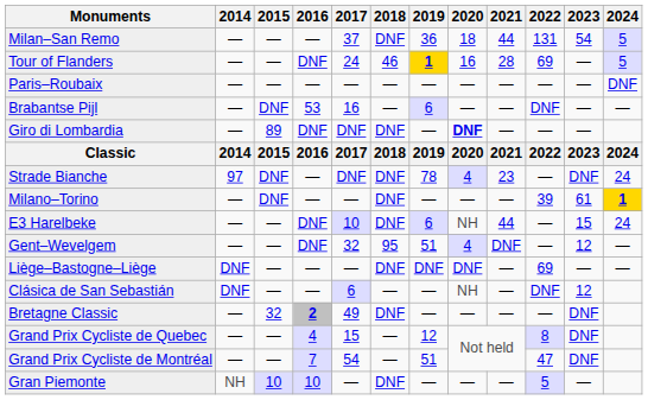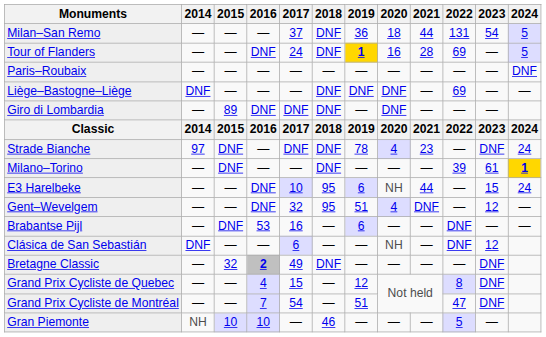 <table class="wikitable">
 <tr>
 <th>Monuments</th>
 <th scope="col">2014</th>
 <th scope="col">2015</th>
 <th scope="col">2016</th>
 <th scope="col">2017</th>
 <th scope="col">2018</th>
 <th scope="col">2019</th>
 <th scope="col">2020</th>
 <th scope="col">2021</th>
 <th scope="col">2022</th>
 <th scope="col">2023</th>
 <th scope="col">2024</th>
 </tr>
 <tr style="text-align:center;">
 <td style="text-align:left; background:#efefef;"><a href='#'>Milan–San Remo</a></td>
 <td>—</td>
 <td>—</td>
 <td>—</td>
 <td><a href='#'>37</a></td>
 <td><a href='#'>DNF</a></td>
 <td><a href='#'>36</a></td>
 <td><a href='#'>18</a></td>
 <td><a href='#'>44</a></td>
 <td><a href='#'>131</a></td>
 <td><a href='#'>54</a></td>
 <td style="background:#ddf;"><a href='#'>5</a></td>
 </tr>
 <tr style="text-align:center;">
 <td style="text-align:left; background:#efefef;"><a href='#'>Tour of Flanders</a></td>
 <td>—</td>
 <td>—</td>
 <td><a href='#'>DNF</a></td>
 <td><a href='#'>24</a></td>
-<td><a href='#'>46</a></td>
+<td><a href='#'>DNF</a></td>
 <td style="background:gold;"><a href='#'><strong>1</strong></a></td>
 <td><a href='#'>16</a></td>
 <td><a href='#'>28</a></td>
 <td><a href='#'>69</a></td>
 <td>—</td>
 <td style="background:#ddf;"><a href='#'>5</a></td>
 </tr>
 <tr style="text-align:center;">
 <td style="text-align:left; background:#efefef;"><a href='#'>Paris–Roubaix</a></td>
 <td>—</td>
 <td>—</td>
 <td>—</td>
 <td>—</td>
 <td>—</td>
 <td>—</td>
 <td>—</td>
 <td>—</td>
 <td>—</td>
 <td>—</td>
 <td><a href='#'>DNF</a></td>
 </tr>
 <tr style="text-align:center;">
-<td style="text-align:left; background:#efefef;"><a href='#'>Brabantse Pijl</a></td>
+<td style="text-align:left; background:#efefef;"><a href='#'>Liège–Bastogne–Liège</a></td>
+<td><a href='#'>DNF</a></td>
 <td>—</td>
-<td><a href='#'>DNF</a></td>
-<td><a href='#'>53</a></td>
-<td><a href='#'>16</a></td>
-<td>—</td>
-<td style="background:#ddf;"><a href='#'>6</a></td>
 <td>—</td>
 <td>—</td>
 <td><a href='#'>DNF</a></td>
+<td><a href='#'>DNF</a></td>
+<td><a href='#'>DNF</a></td>
+<td>—</td>
+<td><a href='#'>69</a></td>
 <td>—</td>
 <td>—</td>
 </tr>
 <tr style="text-align:center;">
 <td style="text-align:left; background:#efefef;"><a href='#'>Giro di Lombardia</a></td>
 <td>—</td>
 <td><a href='#'>89</a></td>
 <td><a href='#'>DNF</a></td>
 <td><a href='#'>DNF</a></td>
 <td><a href='#'>DNF</a></td>
 <td>—</td>
-<td><strong><a href='#'>DNF</a></strong></td>
+<td><a href='#'>DNF</a></td>
 <td>—</td>
 <td>—</td>
 <td>—</td>
 <td></td>
 </tr>
 <tr>
 <th>Classic</th>
 <th scope="col">2014</th>
 <th scope="col">2015</th>
 <th scope="col">2016</th>
 <th scope="col">2017</th>
 <th scope="col">2018</th>
 <th scope="col">2019</th>
 <th scope="col">2020</th>
 <th scope="col">2021</th>
 <th scope="col">2022</th>
 <th scope="col">2023</th>
 <th scope="col">2024</th>
 </tr>
 <tr style="text-align:center;">
 <td style="text-align:left; background:#efefef;"><a href='#'>Strade Bianche</a></td>
 <td><a href='#'>97</a></td>
 <td><a href='#'>DNF</a></td>
 <td>—</td>
 <td><a href='#'>DNF</a></td>
 <td><a href='#'>DNF</a></td>
 <td><a href='#'>78</a></td>
 <td style="background:#ddf;"><a href='#'>4</a></td>
 <td><a href='#'>23</a></td>
 <td>—</td>
 <td><a href='#'>DNF</a></td>
 <td><a href='#'>24</a></td>
 </tr>
 <tr style="text-align:center;">
 <td style="text-align:left; background:#efefef;"><a href='#'>Milano–Torino</a></td>
 <td>—</td>
 <td><a href='#'>DNF</a></td>
 <td>—</td>
 <td>—</td>
 <td><a href='#'>DNF</a></td>
 <td>—</td>
 <td>—</td>
 <td>—</td>
 <td><a href='#'>39</a></td>
 <td><a href='#'>61</a></td>
 <td style="background:gold;"><a href='#'><strong>1</strong></a></td>
 </tr>
 <tr style="text-align:center;">
 <td style="text-align:left; background:#efefef;"><a href='#'>E3 Harelbeke</a></td>
 <td>—</td>
 <td>—</td>
 <td><a href='#'>DNF</a></td>
 <td style="background:#ddf;"><a href='#'>10</a></td>
-<td><a href='#'>DNF</a></td>
+<td><a href='#'>95</a></td>
 <td style="background:#ddf;"><a href='#'>6</a></td>
 <td style="color:#4d4d4d;">NH</td>
 <td><a href='#'>44</a></td>
 <td>—</td>
 <td><a href='#'>15</a></td>
 <td><a href='#'>24</a></td>
 </tr>
 <tr style="text-align:center;">
 <td style="text-align:left; background:#efefef;"><a href='#'>Gent–Wevelgem</a></td>
 <td>—</td>
 <td>—</td>
 <td><a href='#'>DNF</a></td>
 <td><a href='#'>32</a></td>
 <td><a href='#'>95</a></td>
 <td><a href='#'>51</a></td>
 <td style="background:#ddf;"><a href='#'>4</a></td>
 <td><a href='#'>DNF</a></td>
 <td>—</td>
 <td><a href='#'>12</a></td>
 <td>—</td>
 </tr>
 <tr style="text-align:center;">
-<td style="text-align:left; background:#efefef;"><a href='#'>Liège–Bastogne–Liège</a></td>
+<td style="text-align:left; background:#efefef;"><a href='#'>Brabantse Pijl</a></td>
+<td>—</td>
 <td><a href='#'>DNF</a></td>
+<td><a href='#'>53</a></td>
+<td><a href='#'>16</a></td>
 <td>—</td>
+<td style="background:#ddf;"><a href='#'>6</a></td>
 <td>—</td>
 <td>—</td>
 <td><a href='#'>DNF</a></td>
-<td><a href='#'>DNF</a></td>
-<td><a href='#'>DNF</a></td>
-<td>—</td>
-<td><a href='#'>69</a></td>
 <td>—</td>
 <td>—</td>
 </tr>
 <tr style="text-align:center;">
 <td style="text-align:left; background:#efefef;"><a href='#'>Clásica de San Sebastián</a></td>
 <td><a href='#'>DNF</a></td>
 <td>—</td>
 <td>—</td>
 <td style="background:#ddf;"><a href='#'>6</a></td>
 <td>—</td>
 <td>—</td>
 <td style="color:#4d4d4d;">NH</td>
 <td>—</td>
 <td><a href='#'>DNF</a></td>
 <td><a href='#'>12</a></td>
 <td></td>
 </tr>
 <tr style="text-align:center;">
 <td style="text-align:left; background:#efefef;"><a href='#'>Bretagne Classic</a></td>
 <td>—</td>
 <td><a href='#'>32</a></td>
 <td style="background:#C0C0C0;"><a href='#'><strong>2</strong></a></td>
 <td><a href='#'>49</a></td>
 <td><a href='#'>DNF</a></td>
 <td>—</td>
 <td>—</td>
 <td>—</td>
 <td>—</td>
 <td><a href='#'>DNF</a></td>
 <td></td>
 </tr>
 <tr style="text-align:center;">
 <td style="text-align:left; background:#efefef;"><a href='#'>Grand Prix Cycliste de Quebec</a></td>
 <td>—</td>
 <td>—</td>
 <td style="background:#ddf;"><a href='#'>4</a></td>
 <td><a href='#'>15</a></td>
 <td>—</td>
 <td><a href='#'>12</a></td>
 <td style="color:#4d4d4d;" rowspan=2 colspan=2>Not held</td>
 <td style="background:#ddf;"><a href='#'>8</a></td>
 <td><a href='#'>DNF</a></td>
 <td></td>
 </tr>
 <tr style="text-align:center;">
 <td style="text-align:left; background:#efefef;"><a href='#'>Grand Prix Cycliste de Montréal</a></td>
 <td>—</td>
 <td>—</td>
 <td style="background:#ddf;"><a href='#'>7</a></td>
 <td><a href='#'>54</a></td>
 <td>—</td>
 <td><a href='#'>51</a></td>
 <td><a href='#'>47</a></td>
 <td><a href='#'>DNF</a></td>
 <td></td>
 </tr>
 <tr style="text-align:center;">
 <td style="text-align:left; background:#efefef;"><a href='#'>Gran Piemonte</a></td>
 <td style="color:#4d4d4d;">NH</td>
 <td style="background:#ddf;"><a href='#'>10</a></td>
 <td style="background:#ddf;"><a href='#'>10</a></td>
 <td>—</td>
-<td><a href='#'>DNF</a></td>
+<td><a href='#'>46</a></td>
 <td>—</td>
 <td>—</td>
 <td>—</td>
 <td style="background:#ddf;"><a href='#'>5</a></td>
 <td>—</td>
 <td></td>
 </tr>
 </table>
